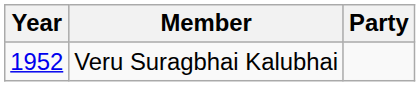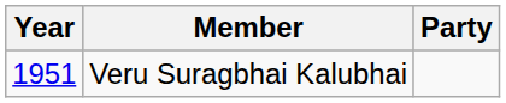 <table class="wikitable sortable">
 <tr>
 <th>Year</th>
 <th>Member</th>
 <th colspan="2">Party</th>
 </tr>
 <tr>
-<td><a href='#'>1952</a></td>
+<td><a href='#'>1951</a></td>
 <td>Veru Suragbhai Kalubhai</td>
 <td></td>
 </tr>
 </table>
